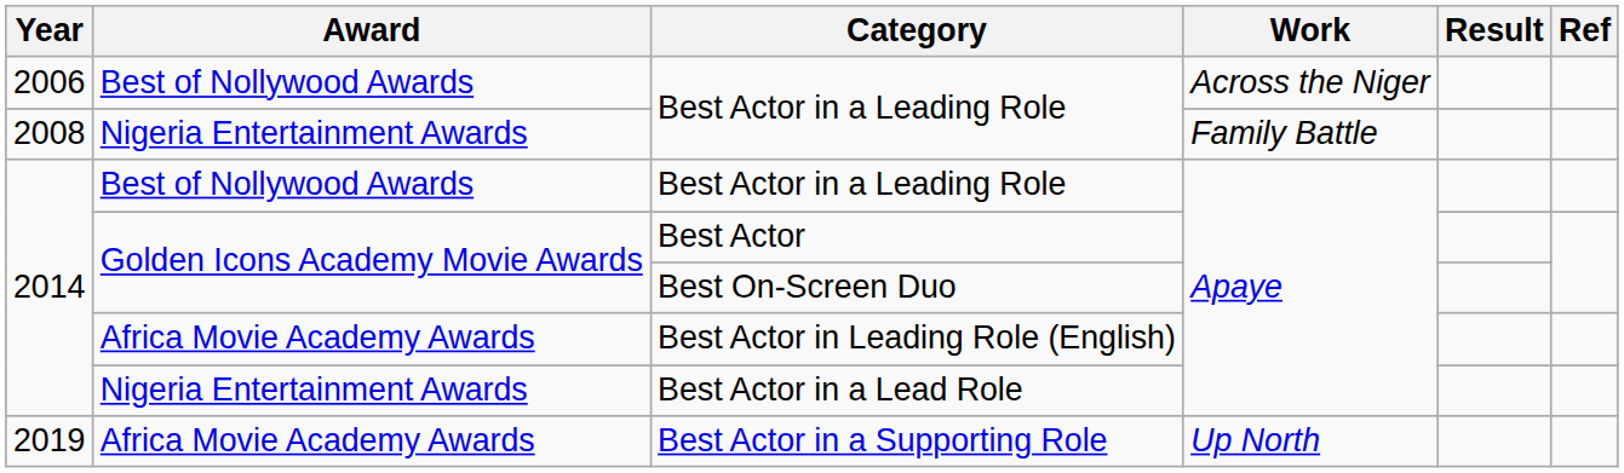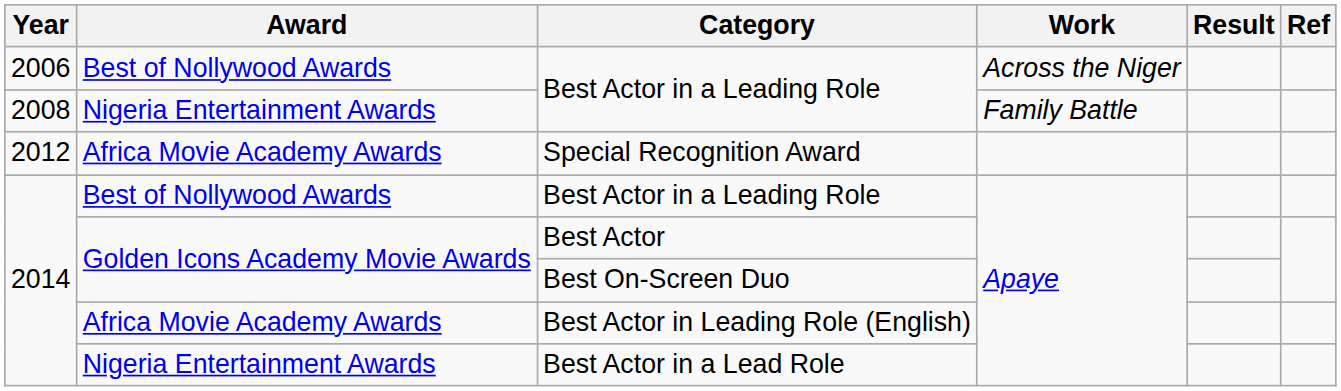 <table class="wikitable">
 <tr>
 <th>Year</th>
 <th>Award</th>
 <th>Category</th>
 <th>Work</th>
 <th>Result</th>
 <th>Ref</th>
 </tr>
 <tr>
 <td>2006</td>
 <td><a href='#'>Best of Nollywood Awards</a></td>
 <td rowspan="2">Best Actor in a Leading Role</td>
 <td><em>Across the Niger</em></td>
 <td></td>
 <td></td>
 </tr>
 <tr>
 <td>2008</td>
 <td><a href='#'>Nigeria Entertainment Awards</a></td>
 <td><em>Family Battle</em></td>
+<td></td>
+<td></td>
+</tr>
+<tr>
+<td>2012</td>
+<td><a href='#'>Africa Movie Academy Awards</a></td>
+<td>Special Recognition Award</td>
+<td></td>
 <td></td>
 <td></td>
 </tr>
 <tr>
 <td rowspan="5">2014</td>
 <td><a href='#'>Best of Nollywood Awards</a></td>
 <td>Best Actor in a Leading Role</td>
 <td rowspan="5"><em><a href='#'>Apaye</a></em></td>
 <td></td>
 <td></td>
 </tr>
 <tr>
 <td rowspan="2"><a href='#'>Golden Icons Academy Movie Awards</a></td>
 <td>Best Actor</td>
 <td></td>
 <td rowspan="2"></td>
 </tr>
 <tr>
 <td>Best On-Screen Duo</td>
 <td></td>
 </tr>
 <tr>
 <td><a href='#'>Africa Movie Academy Awards</a></td>
 <td>Best Actor in Leading Role (English)</td>
 <td></td>
 <td></td>
 </tr>
 <tr>
 <td><a href='#'>Nigeria Entertainment Awards</a></td>
 <td>Best Actor in a Lead Role</td>
 <td></td>
 <td></td>
 </tr>
-<tr>
-<td>2019</td>
-<td><a href='#'>Africa Movie Academy Awards</a></td>
-<td><a href='#'>Best Actor in a Supporting Role</a></td>
-<td><em><a href='#'>Up North</a></em></td>
-<td></td>
-<td></td>
-</tr>
 </table>
